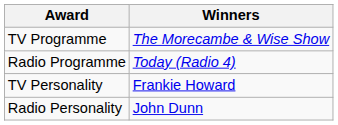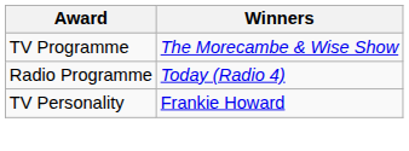 <table class="wikitable">
 <tr>
 <th>Award</th>
 <th>Winners</th>
 </tr>
 <tr>
 <td>TV Programme</td>
 <td><em><a href='#'>The Morecambe & Wise Show</a></em></td>
 </tr>
 <tr>
 <td>Radio Programme</td>
 <td><em><a href='#'>Today (Radio 4)</a></em></td>
 </tr>
 <tr>
 <td>TV Personality</td>
 <td><a href='#'>Frankie Howard</a></td>
 </tr>
-<tr>
-<td>Radio Personality</td>
-<td><a href='#'>John Dunn</a></td>
-</tr>
 </table>
